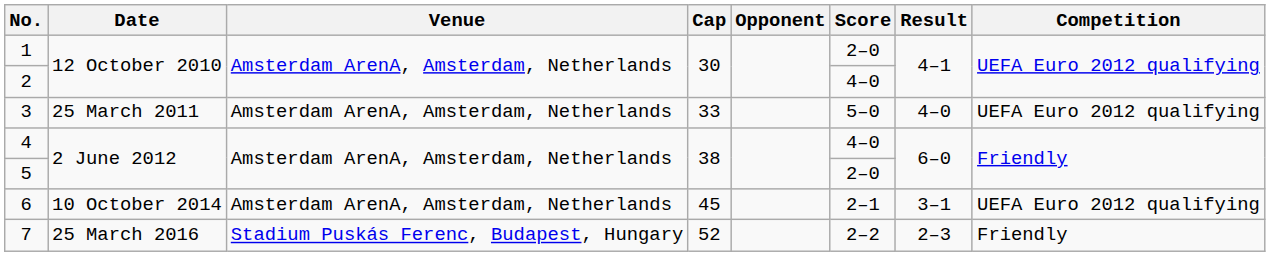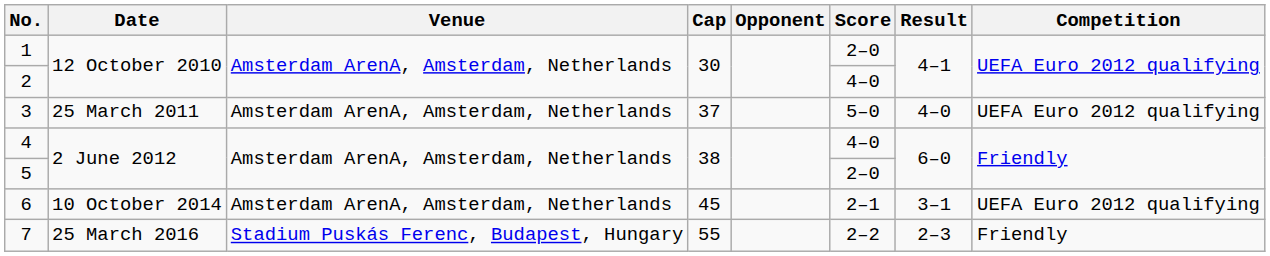 <table class="wikitable sortable">
 <tr>
 <th scope="col">No.</th>
 <th scope="col">Date</th>
 <th scope="col">Venue</th>
 <th scope="col">Cap</th>
 <th scope="col">Opponent</th>
 <th scope="col">Score</th>
 <th scope="col">Result</th>
 <th scope="col">Competition</th>
 </tr>
 <tr>
 <td style="text-align:center">1</td>
 <td rowspan="2">12 October 2010</td>
 <td rowspan="2"><a href='#'>Amsterdam ArenA</a>, <a href='#'>Amsterdam</a>, Netherlands</td>
 <td rowspan="2" style="text-align:center">30</td>
 <td rowspan="2"></td>
 <td style="text-align:center">2–0</td>
 <td rowspan="2" style="text-align:center">4–1</td>
 <td rowspan="2"><a href='#'>UEFA Euro 2012 qualifying</a></td>
 </tr>
 <tr>
 <td style="text-align:center">2</td>
 <td style="text-align:center">4–0</td>
 </tr>
 <tr>
 <td style="text-align:center">3</td>
 <td>25 March 2011</td>
 <td>Amsterdam ArenA, Amsterdam, Netherlands</td>
-<td style="text-align:center">33</td>
+<td style="text-align:center">37</td>
 <td></td>
 <td style="text-align:center">5–0</td>
 <td style="text-align:center">4–0</td>
 <td>UEFA Euro 2012 qualifying</td>
 </tr>
 <tr>
 <td style="text-align:center">4</td>
 <td rowspan="2">2 June 2012</td>
 <td rowspan="2">Amsterdam ArenA, Amsterdam, Netherlands</td>
 <td rowspan="2" style="text-align:center">38</td>
 <td rowspan="2"></td>
 <td style="text-align:center">4–0</td>
 <td rowspan="2" style="text-align:center">6–0</td>
 <td rowspan="2"><a href='#'>Friendly</a></td>
 </tr>
 <tr>
 <td style="text-align:center">5</td>
 <td style="text-align:center">2–0</td>
 </tr>
 <tr>
 <td style="text-align:center">6</td>
 <td>10 October 2014</td>
 <td>Amsterdam ArenA, Amsterdam, Netherlands</td>
 <td style="text-align:center">45</td>
 <td></td>
 <td style="text-align:center">2–1</td>
 <td style="text-align:center">3–1</td>
 <td>UEFA Euro 2012 qualifying</td>
 </tr>
 <tr>
 <td style="text-align:center">7</td>
 <td>25 March 2016</td>
 <td><a href='#'>Stadium Puskás Ferenc</a>, <a href='#'>Budapest</a>, Hungary</td>
-<td style="text-align:center">52</td>
+<td style="text-align:center">55</td>
 <td></td>
 <td style="text-align:center">2–2</td>
 <td style="text-align:center">2–3</td>
 <td>Friendly</td>
 </tr>
 </table>
